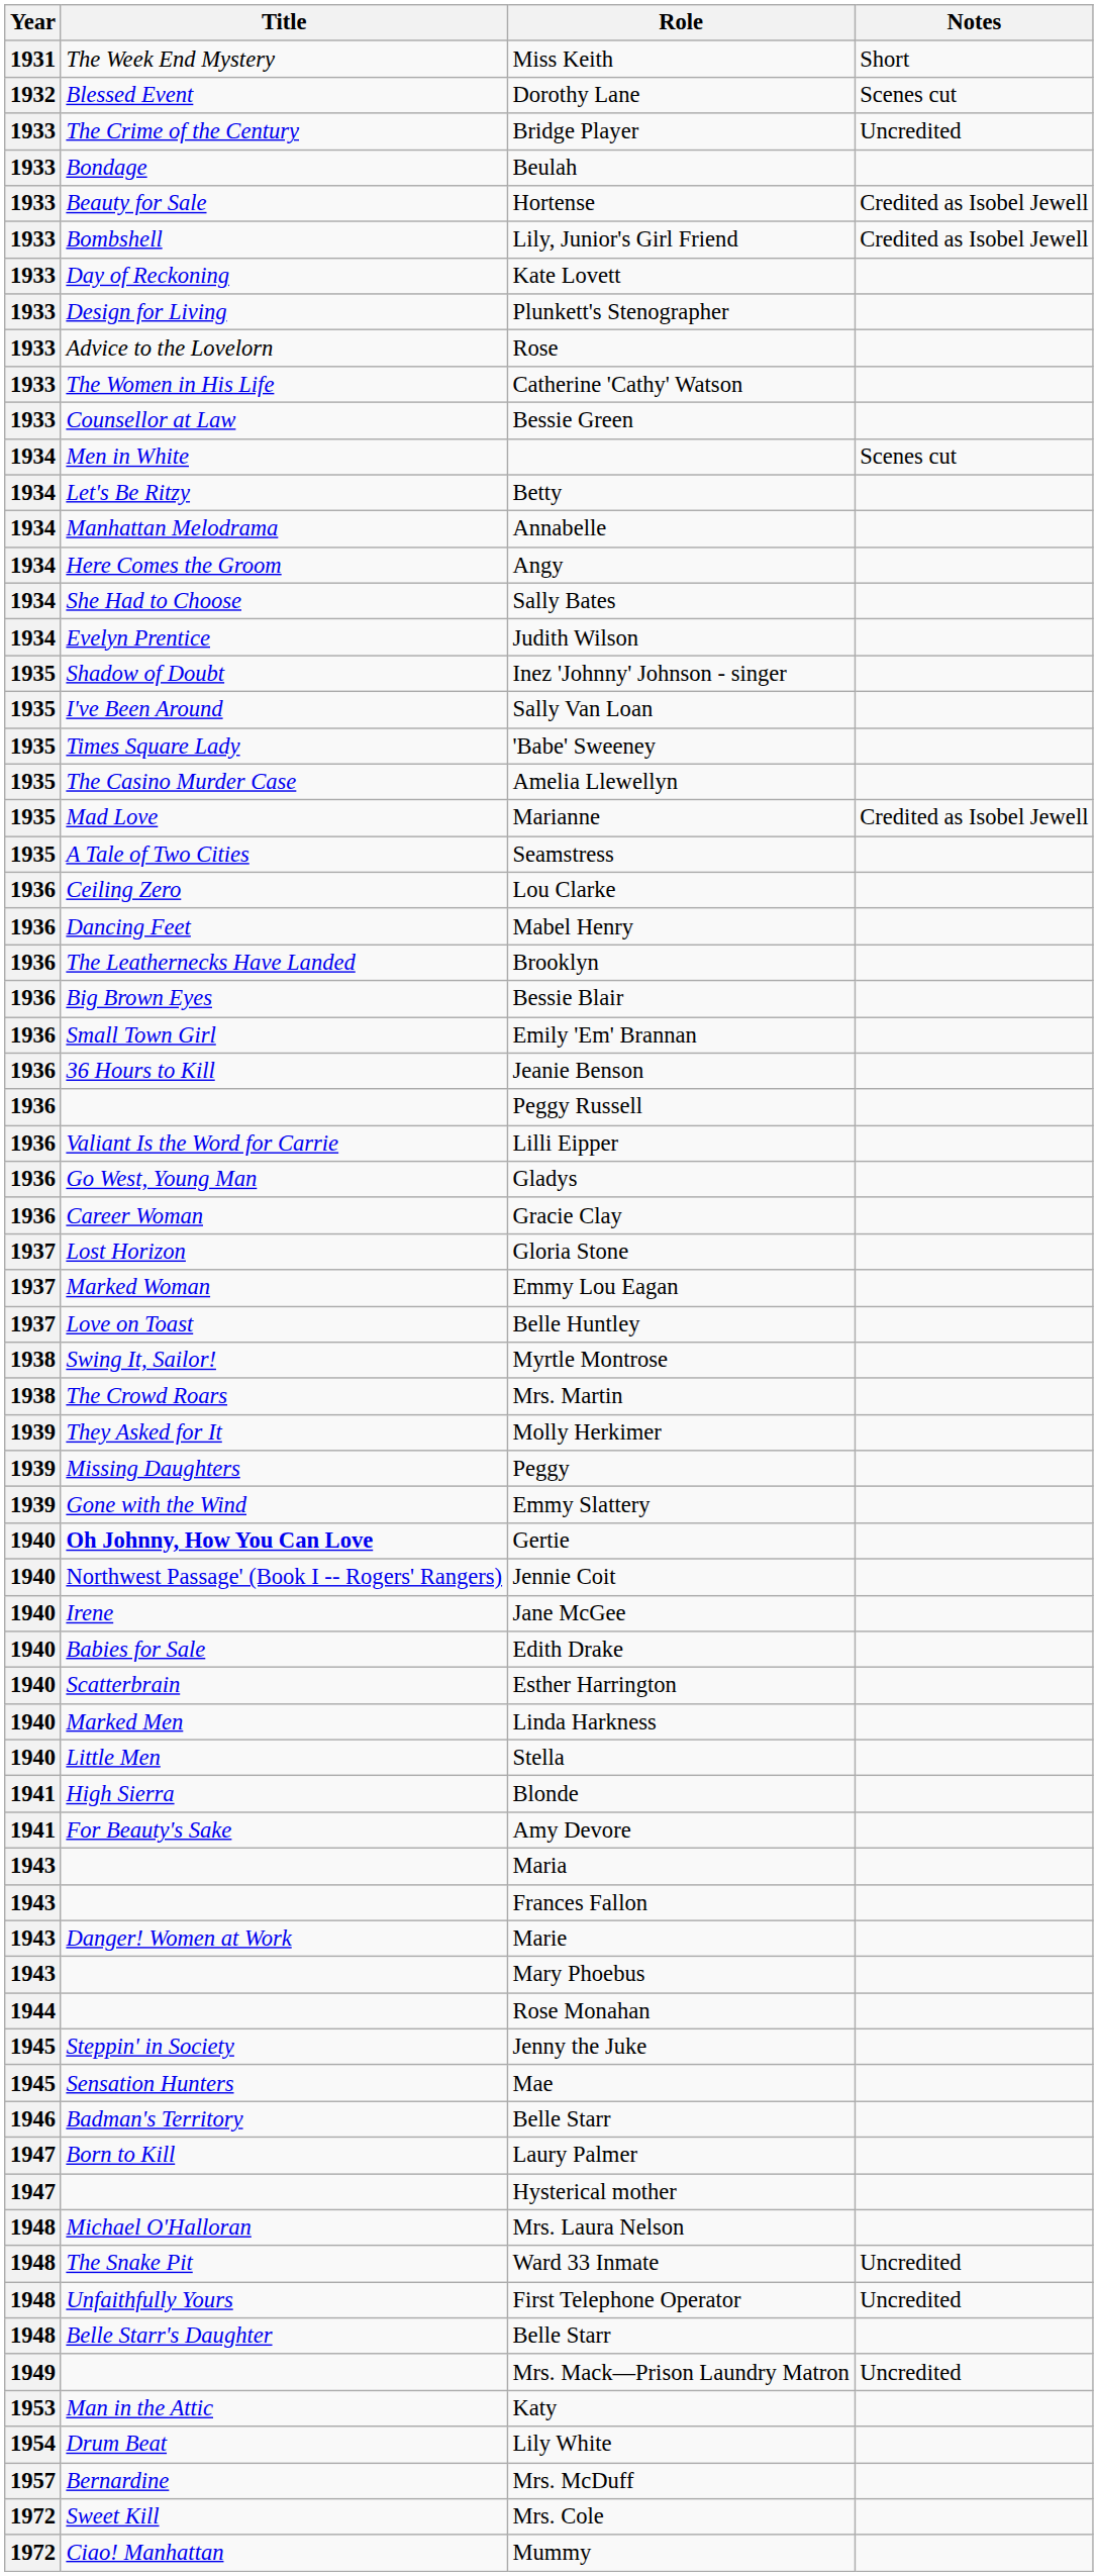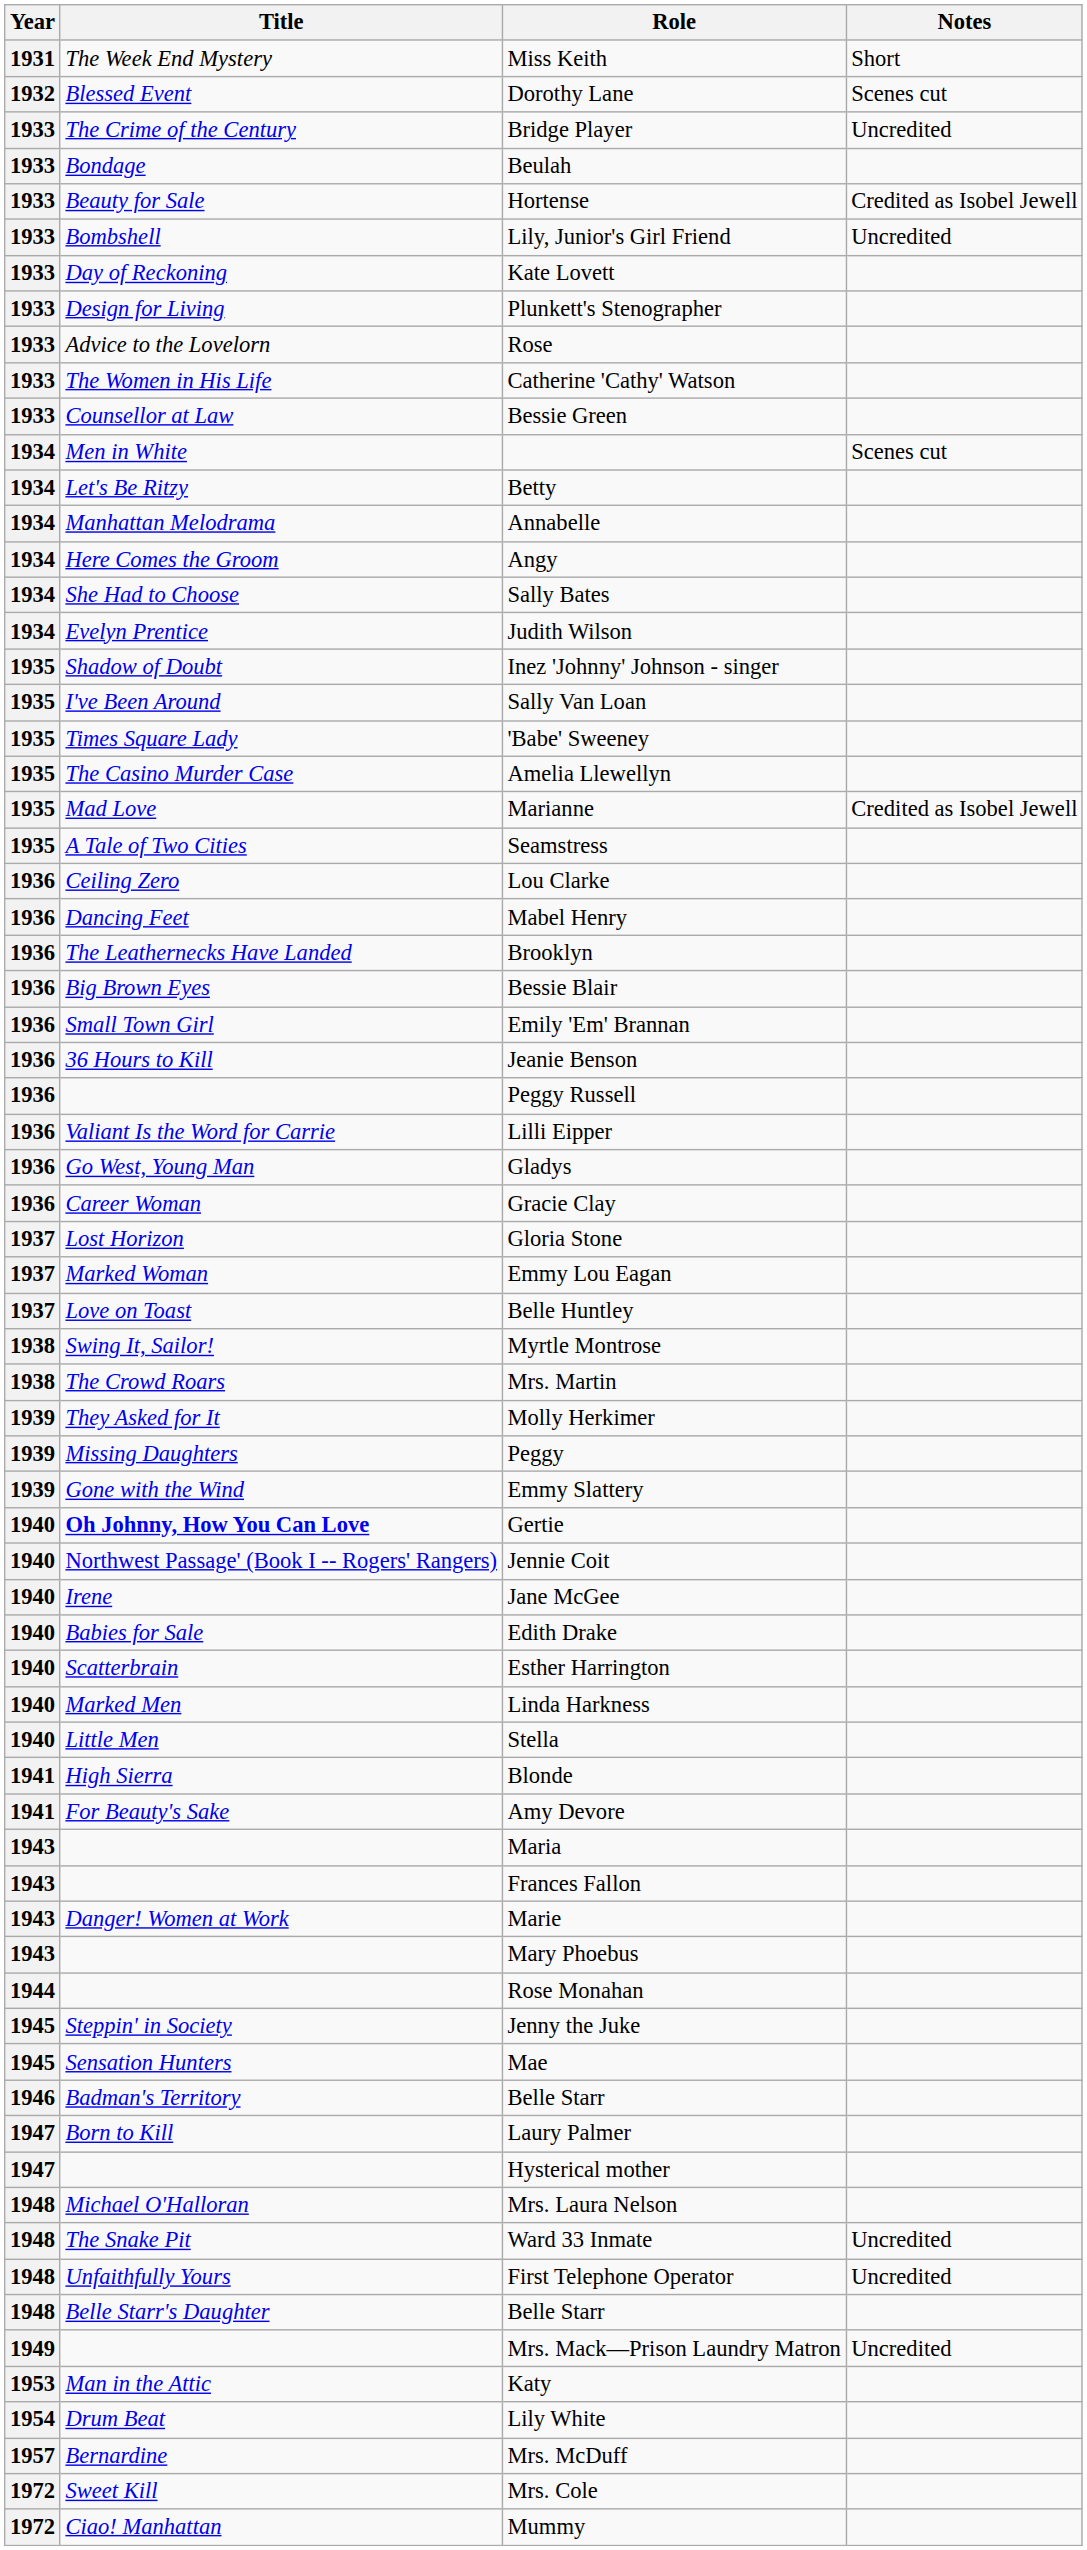 <table class="wikitable sortable plainrowheaders" style="font-size:%;">
 <tr>
 <th>Year</th>
 <th>Title</th>
 <th>Role</th>
 <th>Notes</th>
 </tr>
 <tr>
 <th scope="row">1931</th>
 <td><em>The Week End Mystery</em></td>
 <td>Miss Keith</td>
 <td>Short</td>
 </tr>
 <tr>
 <th scope="row">1932</th>
 <td><em><a href='#'>Blessed Event</a></em></td>
 <td>Dorothy Lane</td>
 <td>Scenes cut</td>
 </tr>
 <tr>
 <th scope="row">1933</th>
 <td><em><a href='#'>The Crime of the Century</a></em></td>
 <td>Bridge Player</td>
 <td>Uncredited</td>
 </tr>
 <tr>
 <th scope="row">1933</th>
 <td><em><a href='#'>Bondage</a></em></td>
 <td>Beulah</td>
 <td></td>
 </tr>
 <tr>
 <th scope="row">1933</th>
 <td><em><a href='#'>Beauty for Sale</a></em></td>
 <td>Hortense</td>
 <td>Credited as Isobel Jewell</td>
 </tr>
 <tr>
 <th scope="row">1933</th>
 <td><em><a href='#'>Bombshell</a></em></td>
 <td>Lily, Junior's Girl Friend</td>
-<td>Credited as Isobel Jewell</td>
+<td>Uncredited</td>
 </tr>
 <tr>
 <th scope="row">1933</th>
 <td><em><a href='#'>Day of Reckoning</a></em></td>
 <td>Kate Lovett</td>
 <td></td>
 </tr>
 <tr>
 <th scope="row">1933</th>
 <td><em><a href='#'>Design for Living</a></em></td>
 <td>Plunkett's Stenographer</td>
 <td></td>
 </tr>
 <tr>
 <th scope="row">1933</th>
 <td><em>Advice to the Lovelorn</em></td>
 <td>Rose</td>
 <td></td>
 </tr>
 <tr>
 <th scope="row">1933</th>
 <td><em><a href='#'>The Women in His Life</a></em></td>
 <td>Catherine 'Cathy' Watson</td>
 <td></td>
 </tr>
 <tr>
 <th scope="row">1933</th>
 <td><em><a href='#'>Counsellor at Law</a></em></td>
 <td>Bessie Green</td>
 <td></td>
 </tr>
 <tr>
 <th scope="row">1934</th>
 <td><em><a href='#'>Men in White</a></em></td>
 <td></td>
 <td>Scenes cut</td>
 </tr>
 <tr>
 <th scope="row">1934</th>
 <td><em><a href='#'>Let's Be Ritzy</a></em></td>
 <td>Betty</td>
 <td></td>
 </tr>
 <tr>
 <th scope="row">1934</th>
 <td><em><a href='#'>Manhattan Melodrama</a></em></td>
 <td>Annabelle</td>
 <td></td>
 </tr>
 <tr>
 <th scope="row">1934</th>
 <td><em><a href='#'>Here Comes the Groom</a></em></td>
 <td>Angy</td>
 <td></td>
 </tr>
 <tr>
 <th scope="row">1934</th>
 <td><em><a href='#'>She Had to Choose</a></em></td>
 <td>Sally Bates</td>
 <td></td>
 </tr>
 <tr>
 <th scope="row">1934</th>
 <td><em><a href='#'>Evelyn Prentice</a></em></td>
 <td>Judith Wilson</td>
 <td></td>
 </tr>
 <tr>
 <th scope="row">1935</th>
 <td><em><a href='#'>Shadow of Doubt</a></em></td>
 <td>Inez 'Johnny' Johnson - singer</td>
 <td></td>
 </tr>
 <tr>
 <th scope="row">1935</th>
 <td><em><a href='#'>I've Been Around</a></em></td>
 <td>Sally Van Loan</td>
 <td></td>
 </tr>
 <tr>
 <th scope="row">1935</th>
 <td><em><a href='#'>Times Square Lady</a></em></td>
 <td>'Babe' Sweeney</td>
 <td></td>
 </tr>
 <tr>
 <th scope="row">1935</th>
 <td><em><a href='#'>The Casino Murder Case</a></em></td>
 <td>Amelia Llewellyn</td>
 <td></td>
 </tr>
 <tr>
 <th scope="row">1935</th>
 <td><em><a href='#'>Mad Love</a></em></td>
 <td>Marianne</td>
 <td>Credited as Isobel Jewell</td>
 </tr>
 <tr>
 <th scope="row">1935</th>
 <td><em><a href='#'>A Tale of Two Cities</a></em></td>
 <td>Seamstress</td>
 <td></td>
 </tr>
 <tr>
 <th scope="row">1936</th>
 <td><em><a href='#'>Ceiling Zero</a></em></td>
 <td>Lou Clarke</td>
 <td></td>
 </tr>
 <tr>
 <th scope="row">1936</th>
 <td><em><a href='#'>Dancing Feet</a></em></td>
 <td>Mabel Henry</td>
 <td></td>
 </tr>
 <tr>
 <th scope="row">1936</th>
 <td><em><a href='#'>The Leathernecks Have Landed</a></em></td>
 <td>Brooklyn</td>
 <td></td>
 </tr>
 <tr>
 <th scope="row">1936</th>
 <td><em><a href='#'>Big Brown Eyes</a></em></td>
 <td>Bessie Blair</td>
 <td></td>
 </tr>
 <tr>
 <th scope="row">1936</th>
 <td><em><a href='#'>Small Town Girl</a></em></td>
 <td>Emily 'Em' Brannan</td>
 <td></td>
 </tr>
 <tr>
 <th scope="row">1936</th>
 <td><em><a href='#'>36 Hours to Kill</a></em></td>
 <td>Jeanie Benson</td>
 <td></td>
 </tr>
 <tr>
 <th scope="row">1936</th>
 <td><em></em></td>
 <td>Peggy Russell</td>
 <td></td>
 </tr>
 <tr>
 <th scope="row">1936</th>
 <td><em><a href='#'>Valiant Is the Word for Carrie</a></em></td>
 <td>Lilli Eipper</td>
 <td></td>
 </tr>
 <tr>
 <th scope="row">1936</th>
 <td><em><a href='#'>Go West, Young Man</a></em></td>
 <td>Gladys</td>
 <td></td>
 </tr>
 <tr>
 <th scope="row">1936</th>
 <td><em><a href='#'>Career Woman</a></em></td>
 <td>Gracie Clay</td>
 <td></td>
 </tr>
 <tr>
 <th scope="row">1937</th>
 <td><em><a href='#'>Lost Horizon</a></em></td>
 <td>Gloria Stone</td>
 <td></td>
 </tr>
 <tr>
 <th scope="row">1937</th>
 <td><em><a href='#'>Marked Woman</a></em></td>
 <td>Emmy Lou Eagan</td>
 <td></td>
 </tr>
 <tr>
 <th scope="row">1937</th>
 <td><em><a href='#'>Love on Toast</a></em></td>
 <td>Belle Huntley</td>
 <td></td>
 </tr>
 <tr>
 <th scope="row">1938</th>
 <td><em><a href='#'>Swing It, Sailor!</a></em></td>
 <td>Myrtle Montrose</td>
 <td></td>
 </tr>
 <tr>
 <th scope="row">1938</th>
 <td><em><a href='#'>The Crowd Roars</a></em></td>
 <td>Mrs. Martin</td>
 <td></td>
 </tr>
 <tr>
 <th scope="row">1939</th>
 <td><em><a href='#'>They Asked for It</a></em></td>
 <td>Molly Herkimer</td>
 <td></td>
 </tr>
 <tr>
 <th scope="row">1939</th>
 <td><em><a href='#'>Missing Daughters</a></em></td>
 <td>Peggy</td>
 <td></td>
 </tr>
 <tr>
 <th scope="row">1939</th>
 <td><em><a href='#'>Gone with the Wind</a></em></td>
 <td>Emmy Slattery</td>
 <td></td>
 </tr>
 <tr>
 <th scope="row">1940</th>
 <td><strong><a href='#'>Oh Johnny, How You Can Love</a><em></td>
 <td>Gertie</td>
 <td></td>
 </tr>
 <tr>
 <th scope="row">1940</th>
 <td></strong><a href='#'>Northwest Passage' (Book I -- Rogers' Rangers)</a></em></td>
 <td>Jennie Coit</td>
 <td></td>
 </tr>
 <tr>
 <th scope="row">1940</th>
 <td><em><a href='#'>Irene</a></em></td>
 <td>Jane McGee</td>
 <td></td>
 </tr>
 <tr>
 <th scope="row">1940</th>
 <td><em><a href='#'>Babies for Sale</a></em></td>
 <td>Edith Drake</td>
 <td></td>
 </tr>
 <tr>
 <th scope="row">1940</th>
 <td><em><a href='#'>Scatterbrain</a></em></td>
 <td>Esther Harrington</td>
 <td></td>
 </tr>
 <tr>
 <th scope="row">1940</th>
 <td><em><a href='#'>Marked Men</a></em></td>
 <td>Linda Harkness</td>
 <td></td>
 </tr>
 <tr>
 <th scope="row">1940</th>
 <td><em><a href='#'>Little Men</a></em></td>
 <td>Stella</td>
 <td></td>
 </tr>
 <tr>
 <th scope="row">1941</th>
 <td><em><a href='#'>High Sierra</a></em></td>
 <td>Blonde</td>
 <td></td>
 </tr>
 <tr>
 <th scope="row">1941</th>
 <td><em><a href='#'>For Beauty's Sake</a></em></td>
 <td>Amy Devore</td>
 <td></td>
 </tr>
 <tr>
 <th scope="row">1943</th>
 <td><em></em></td>
 <td>Maria</td>
 <td></td>
 </tr>
 <tr>
 <th scope="row">1943</th>
 <td><em></em></td>
 <td>Frances Fallon</td>
 <td></td>
 </tr>
 <tr>
 <th scope="row">1943</th>
 <td><em><a href='#'>Danger! Women at Work</a></em></td>
 <td>Marie</td>
 <td></td>
 </tr>
 <tr>
 <th scope="row">1943</th>
 <td><em></em></td>
 <td>Mary Phoebus</td>
 <td></td>
 </tr>
 <tr>
 <th scope="row">1944</th>
 <td><em></em></td>
 <td>Rose Monahan</td>
 <td></td>
 </tr>
 <tr>
 <th scope="row">1945</th>
 <td><em><a href='#'>Steppin' in Society</a></em></td>
 <td>Jenny the Juke</td>
 <td></td>
 </tr>
 <tr>
 <th scope="row">1945</th>
 <td><em><a href='#'>Sensation Hunters</a></em></td>
 <td>Mae</td>
 <td></td>
 </tr>
 <tr>
 <th scope="row">1946</th>
 <td><em><a href='#'>Badman's Territory</a></em></td>
 <td>Belle Starr</td>
 <td></td>
 </tr>
 <tr>
 <th scope="row">1947</th>
 <td><em><a href='#'>Born to Kill</a></em></td>
 <td>Laury Palmer</td>
 <td></td>
 </tr>
 <tr>
 <th scope="row">1947</th>
 <td><em></em></td>
 <td>Hysterical mother</td>
 <td></td>
 </tr>
 <tr>
 <th scope="row">1948</th>
 <td><em><a href='#'>Michael O'Halloran</a></em></td>
 <td>Mrs. Laura Nelson</td>
 <td></td>
 </tr>
 <tr>
 <th scope="row">1948</th>
 <td><em><a href='#'>The Snake Pit</a></em></td>
 <td>Ward 33 Inmate</td>
 <td>Uncredited</td>
 </tr>
 <tr>
 <th scope="row">1948</th>
 <td><em><a href='#'>Unfaithfully Yours</a></em></td>
 <td>First Telephone Operator</td>
 <td>Uncredited</td>
 </tr>
 <tr>
 <th scope="row">1948</th>
 <td><em><a href='#'>Belle Starr's Daughter</a></em></td>
 <td>Belle Starr</td>
 <td></td>
 </tr>
 <tr>
 <th scope="row">1949</th>
 <td><em></em></td>
 <td>Mrs. Mack—Prison Laundry Matron</td>
 <td>Uncredited</td>
 </tr>
 <tr>
 <th scope="row">1953</th>
 <td><em><a href='#'>Man in the Attic</a></em></td>
 <td>Katy</td>
 <td></td>
 </tr>
 <tr>
 <th scope="row">1954</th>
 <td><em><a href='#'>Drum Beat</a></em></td>
 <td>Lily White</td>
 <td></td>
 </tr>
 <tr>
 <th scope="row">1957</th>
 <td><em><a href='#'>Bernardine</a></em></td>
 <td>Mrs. McDuff</td>
 <td></td>
 </tr>
 <tr>
 <th scope="row">1972</th>
 <td><em><a href='#'>Sweet Kill</a></em></td>
 <td>Mrs. Cole</td>
 <td></td>
 </tr>
 <tr>
 <th scope="row">1972</th>
 <td><em><a href='#'>Ciao! Manhattan</a></em></td>
 <td>Mummy</td>
 <td></td>
 </tr>
 </table>
